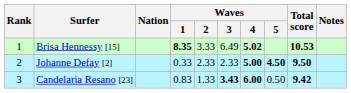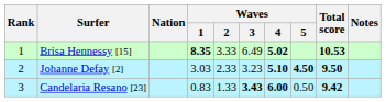 <table class="wikitable sortable" style="text-align:center">
 <tr>
 <th rowspan=2>Rank</th>
 <th rowspan=2>Surfer</th>
 <th rowspan=2>Nation</th>
 <th colspan=5>Waves</th>
 <th rowspan=2>Total<br>score</th>
 <th rowspan=2>Notes</th>
 </tr>
 <tr>
 <th>1</th>
 <th>2</th>
 <th>3</th>
 <th>4</th>
 <th>5</th>
 </tr>
 <tr bgcolor=ccffcc>
 <td>1</td>
 <td align=left><a href='#'>Brisa Hennessy</a> <small>[15]</small></td>
 <td align=left></td>
 <td><strong>8.35</strong></td>
 <td>3.33</td>
 <td>6.49</td>
 <td><strong>5.02</strong></td>
 <td></td>
 <td><strong>10.53</strong></td>
 <td></td>
 </tr>
 <tr bgcolor=bbf3ff>
 <td>2</td>
 <td align=left><a href='#'>Johanne Defay</a> <small>[2]</small></td>
 <td align=left></td>
-<td>0.33</td>
+<td>3.03</td>
 <td>2.33</td>
-<td>2.33</td>
-<td><strong>5.00</strong></td>
+<td>3.23</td>
+<td><strong>5.10</strong></td>
 <td><strong>4.50</strong></td>
 <td><strong>9.50</strong></td>
 <td></td>
 </tr>
 <tr bgcolor=bbf3ff>
 <td>3</td>
 <td align=left><a href='#'>Candelaria Resano</a> <small>[23]</small></td>
 <td align=left></td>
 <td>0.83</td>
 <td>1.33</td>
 <td><strong>3.43</strong></td>
 <td><strong>6.00</strong></td>
 <td>0.50</td>
 <td><strong>9.42</strong></td>
 <td></td>
 </tr>
 </table>
